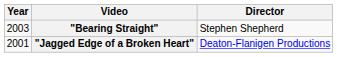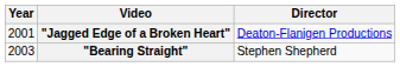 <table class="wikitable plainrowheaders">
 <tr>
 <th>Year</th>
 <th style="width:16em;">Video</th>
 <th>Director</th>
 </tr>
 <tr>
+<td>2001</td>
+<th scope="row">"Jagged Edge of a Broken Heart"</th>
+<td><a href='#'>Deaton-Flanigen Productions</a></td>
+</tr>
+<tr>
 <td>2003</td>
 <th scope="row">"Bearing Straight"</th>
 <td>Stephen Shepherd</td>
 </tr>
-<tr>
-<td>2001</td>
-<th scope="row">"Jagged Edge of a Broken Heart"</th>
-<td><a href='#'>Deaton-Flanigen Productions</a></td>
-</tr>
 </table>
